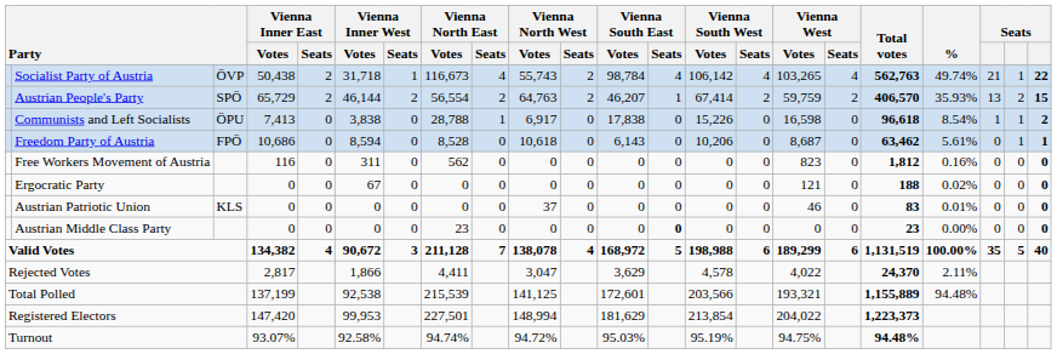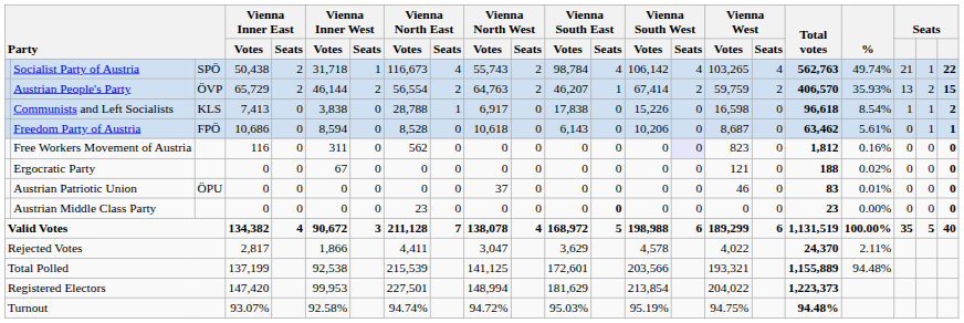 <table class="wikitable" border="1" style="text-align:right;">
 <tr>
 <th style="text-align:left;" valign=bottom rowspan=2 colspan=3>Party</th>
 <th align=center valign=bottom colspan=2>Vienna<br>Inner East</th>
 <th align=center valign=bottom colspan=2>Vienna<br>Inner West</th>
 <th align=center valign=bottom colspan=2>Vienna<br>North East</th>
 <th align=center valign=bottom colspan=2>Vienna<br>North West</th>
 <th align=center valign=bottom colspan=2>Vienna<br>South East</th>
 <th align=center valign=bottom colspan=2>Vienna<br>South West</th>
 <th align=center valign=bottom colspan=2>Vienna<br>West</th>
 <th align=center valign=bottom rowspan=2 width="50">Total<br>votes</th>
 <th align=center valign=bottom rowspan=2 width="50">%</th>
 <th align=center valign=bottom colspan=3>Seats</th>
 </tr>
 <tr>
 <th>Votes</th>
 <th>Seats</th>
 <th>Votes</th>
 <th>Seats</th>
 <th>Votes</th>
 <th>Seats</th>
 <th>Votes</th>
 <th>Seats</th>
 <th>Votes</th>
 <th>Seats</th>
 <th>Votes</th>
 <th>Seats</th>
 <th>Votes</th>
 <th>Seats</th>
 <th align=center valign=bottom width="20"><small></small></th>
 <th align=center valign=bottom width="20"><small></small></th>
 <th align=center valign=bottom width="20"><small></small></th>
 </tr>
 <tr style="background:#CEE0F2;">
 <td></td>
 <td align=left><a href='#'>Socialist Party of Austria</a></td>
-<td align=left>ÖVP</td>
+<td align=left>SPÖ</td>
 <td>50,438</td>
 <td>2</td>
 <td>31,718</td>
 <td>1</td>
 <td>116,673</td>
 <td>4</td>
 <td>55,743</td>
 <td>2</td>
 <td>98,784</td>
 <td>4</td>
 <td>106,142</td>
 <td>4</td>
 <td>103,265</td>
 <td>4</td>
 <td><strong>562,763</strong></td>
 <td>49.74%</td>
 <td>21</td>
 <td>1</td>
 <td><strong>22</strong></td>
 </tr>
 <tr style="background:#CEE0F2;">
 <td></td>
 <td align=left><a href='#'>Austrian People's Party</a></td>
-<td align=left>SPÖ</td>
+<td align=left>ÖVP</td>
 <td>65,729</td>
 <td>2</td>
 <td>46,144</td>
 <td>2</td>
 <td>56,554</td>
 <td>2</td>
 <td>64,763</td>
 <td>2</td>
 <td>46,207</td>
 <td>1</td>
 <td>67,414</td>
 <td>2</td>
 <td>59,759</td>
 <td>2</td>
 <td><strong>406,570</strong></td>
 <td>35.93%</td>
 <td>13</td>
 <td>2</td>
 <td><strong>15</strong></td>
 </tr>
 <tr style="background:#CEE0F2;">
 <td></td>
 <td align=left style="white-space: nowrap;"><a href='#'>Communists</a> and Left Socialists</td>
-<td align=left>ÖPU</td>
+<td align=left>KLS</td>
 <td>7,413</td>
 <td>0</td>
 <td>3,838</td>
 <td>0</td>
 <td>28,788</td>
 <td>1</td>
 <td>6,917</td>
 <td>0</td>
 <td>17,838</td>
 <td>0</td>
 <td>15,226</td>
 <td>0</td>
 <td>16,598</td>
 <td>0</td>
 <td><strong>96,618</strong></td>
 <td>8.54%</td>
 <td>1</td>
 <td>1</td>
 <td><strong>2</strong></td>
 </tr>
 <tr style="background:#CEE0F2;">
 <td></td>
 <td align=left><a href='#'>Freedom Party of Austria</a></td>
 <td align=left>FPÖ</td>
 <td>10,686</td>
 <td>0</td>
 <td>8,594</td>
 <td>0</td>
 <td>8,528</td>
 <td>0</td>
 <td>10,618</td>
 <td>0</td>
 <td>6,143</td>
 <td>0</td>
 <td>10,206</td>
 <td>0</td>
 <td>8,687</td>
 <td>0</td>
 <td><strong>63,462</strong></td>
 <td>5.61%</td>
 <td>0</td>
 <td>1</td>
 <td><strong>1</strong></td>
 </tr>
 <tr>
 <td></td>
 <td align=left>Free Workers Movement of Austria</td>
 <td align=left></td>
 <td>116</td>
 <td>0</td>
 <td>311</td>
 <td>0</td>
 <td>562</td>
 <td>0</td>
 <td>0</td>
 <td>0</td>
 <td>0</td>
 <td>0</td>
 <td>0</td>
-<td>0</td>
+<td style="background: lavender;">0</td>
 <td>823</td>
 <td>0</td>
 <td><strong>1,812</strong></td>
 <td>0.16%</td>
 <td>0</td>
 <td>0</td>
 <td><strong>0</strong></td>
 </tr>
 <tr>
 <td></td>
 <td align=left>Ergocratic Party</td>
 <td align=left></td>
 <td>0</td>
 <td>0</td>
 <td>67</td>
 <td>0</td>
 <td>0</td>
 <td>0</td>
 <td>0</td>
 <td>0</td>
 <td>0</td>
 <td>0</td>
 <td>0</td>
 <td>0</td>
 <td>121</td>
 <td>0</td>
 <td><strong>188</strong></td>
 <td>0.02%</td>
 <td>0</td>
 <td>0</td>
 <td><strong>0</strong></td>
 </tr>
 <tr>
 <td></td>
 <td align=left>Austrian Patriotic Union</td>
-<td align=left>KLS</td>
+<td align=left>ÖPU</td>
 <td>0</td>
 <td>0</td>
 <td>0</td>
 <td>0</td>
 <td>0</td>
 <td>0</td>
 <td>37</td>
 <td>0</td>
 <td>0</td>
 <td>0</td>
 <td>0</td>
 <td>0</td>
 <td>46</td>
 <td>0</td>
 <td><strong>83</strong></td>
 <td>0.01%</td>
 <td>0</td>
 <td>0</td>
 <td><strong>0</strong></td>
 </tr>
 <tr>
 <td></td>
 <td align=left>Austrian Middle Class Party</td>
 <td align=left></td>
 <td>0</td>
 <td>0</td>
 <td>0</td>
 <td>0</td>
 <td>23</td>
 <td>0</td>
 <td>0</td>
 <td>0</td>
 <td>0</td>
 <td><strong>0</strong></td>
 <td>0</td>
 <td>0</td>
 <td>0</td>
 <td>0</td>
 <td><strong>23</strong></td>
 <td>0.00%</td>
 <td>0</td>
 <td>0</td>
 <td><strong>0</strong></td>
 </tr>
 <tr style="font-weight:bold">
 <td align=left colspan=3>Valid Votes</td>
 <td>134,382</td>
 <td>4</td>
 <td>90,672</td>
 <td>3</td>
 <td>211,128</td>
 <td>7</td>
 <td>138,078</td>
 <td>4</td>
 <td>168,972</td>
 <td>5</td>
 <td>198,988</td>
 <td>6</td>
 <td>189,299</td>
 <td>6</td>
 <td>1,131,519</td>
 <td>100.00%</td>
 <td>35</td>
 <td>5</td>
 <td>40</td>
 </tr>
 <tr>
 <td align=left colspan=3>Rejected Votes</td>
 <td>2,817</td>
 <td></td>
 <td>1,866</td>
 <td></td>
 <td>4,411</td>
 <td></td>
 <td>3,047</td>
 <td></td>
 <td>3,629</td>
 <td></td>
 <td>4,578</td>
 <td></td>
 <td>4,022</td>
 <td></td>
 <td><strong>24,370</strong></td>
 <td>2.11%</td>
 <td></td>
 <td></td>
 <td></td>
 </tr>
 <tr>
 <td align=left colspan=3>Total Polled</td>
 <td>137,199</td>
 <td></td>
 <td>92,538</td>
 <td></td>
 <td>215,539</td>
 <td></td>
 <td>141,125</td>
 <td></td>
 <td>172,601</td>
 <td></td>
 <td>203,566</td>
 <td></td>
 <td>193,321</td>
 <td></td>
 <td><strong>1,155,889</strong></td>
 <td>94.48%</td>
 <td></td>
 <td></td>
 <td></td>
 </tr>
 <tr>
 <td align=left colspan=3>Registered Electors</td>
 <td>147,420</td>
 <td></td>
 <td>99,953</td>
 <td></td>
 <td>227,501</td>
 <td></td>
 <td>148,994</td>
 <td></td>
 <td>181,629</td>
 <td></td>
 <td>213,854</td>
 <td></td>
 <td>204,022</td>
 <td></td>
 <td><strong>1,223,373</strong></td>
 <td></td>
 <td></td>
 <td></td>
 <td></td>
 </tr>
 <tr>
 <td align=left colspan=3>Turnout</td>
 <td>93.07%</td>
 <td></td>
 <td>92.58%</td>
 <td></td>
 <td>94.74%</td>
 <td></td>
 <td>94.72%</td>
 <td></td>
 <td>95.03%</td>
 <td></td>
 <td>95.19%</td>
 <td></td>
 <td>94.75%</td>
 <td></td>
 <td><strong>94.48%</strong></td>
 <td></td>
 <td></td>
 <td></td>
 <td></td>
 </tr>
 </table>
